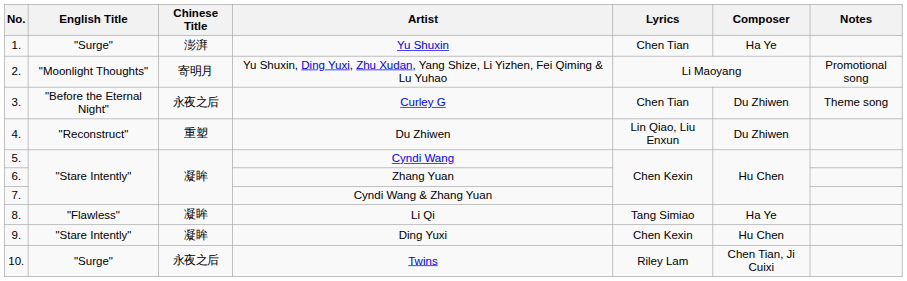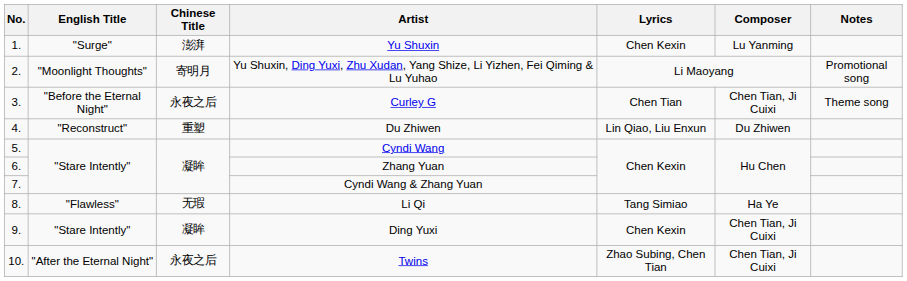 <table class="wikitable" style="text-align:center">
 <tr>
 <th>No.</th>
 <th>English Title</th>
 <th>Chinese Title</th>
 <th>Artist</th>
 <th>Lyrics</th>
 <th>Composer</th>
 <th>Notes</th>
 </tr>
 <tr>
 <td>1.</td>
 <td>"Surge"</td>
 <td>澎湃</td>
 <td><a href='#'>Yu Shuxin</a></td>
-<td>Chen Tian</td>
-<td>Ha Ye</td>
+<td>Chen Kexin</td>
+<td>Lu Yanming</td>
 <td></td>
 </tr>
 <tr>
 <td>2.</td>
 <td>"Moonlight Thoughts"</td>
 <td>寄明月</td>
 <td>Yu Shuxin, <a href='#'>Ding Yuxi</a>, <a href='#'>Zhu Xudan</a>, Yang Shize, Li Yizhen, Fei Qiming & Lu Yuhao</td>
 <td colspan="2">Li Maoyang</td>
 <td>Promotional song</td>
 </tr>
 <tr>
 <td>3.</td>
 <td>"Before the Eternal Night"</td>
 <td>永夜之后</td>
 <td><a href='#'>Curley G</a></td>
 <td>Chen Tian</td>
-<td>Du Zhiwen</td>
+<td>Chen Tian, Ji Cuixi</td>
 <td>Theme song</td>
 </tr>
 <tr>
 <td>4.</td>
 <td>"Reconstruct"</td>
 <td>重塑</td>
 <td>Du Zhiwen</td>
 <td>Lin Qiao, Liu Enxun</td>
 <td>Du Zhiwen</td>
 <td></td>
 </tr>
 <tr>
 <td>5.</td>
 <td rowspan="3">"Stare Intently"</td>
 <td rowspan="3">凝眸</td>
 <td><a href='#'>Cyndi Wang</a></td>
 <td rowspan="3">Chen Kexin</td>
 <td rowspan="3">Hu Chen</td>
 <td></td>
 </tr>
 <tr>
 <td>6.</td>
 <td>Zhang Yuan</td>
 <td></td>
 </tr>
 <tr>
 <td>7.</td>
 <td>Cyndi Wang & Zhang Yuan</td>
 <td></td>
 </tr>
 <tr>
 <td>8.</td>
 <td>"Flawless"</td>
-<td>凝眸</td>
+<td>无瑕</td>
 <td>Li Qi</td>
 <td>Tang Simiao</td>
 <td>Ha Ye</td>
 <td></td>
 </tr>
 <tr>
 <td>9.</td>
 <td>"Stare Intently"</td>
 <td>凝眸</td>
 <td>Ding Yuxi</td>
 <td>Chen Kexin</td>
-<td>Hu Chen</td>
+<td>Chen Tian, Ji Cuixi</td>
 <td></td>
 </tr>
 <tr>
 <td>10.</td>
-<td>"Surge"</td>
+<td>"After the Eternal Night"</td>
 <td>永夜之后</td>
 <td><a href='#'>Twins</a></td>
-<td>Riley Lam</td>
+<td>Zhao Subing, Chen Tian</td>
 <td>Chen Tian, Ji Cuixi</td>
 <td></td>
 </tr>
 </table>
